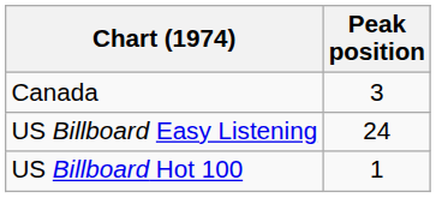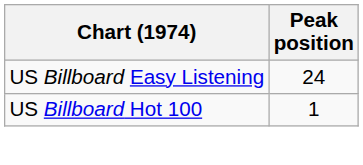 <table class="wikitable sortable">
 <tr>
 <th>Chart (1974)</th>
 <th>Peak<br>position</th>
-</tr>
-<tr>
-<td>Canada</td>
-<td align="center">3</td>
 </tr>
 <tr>
 <td align="left">US <em>Billboard</em> <a href='#'>Easy Listening</a></td>
 <td align="center">24</td>
 </tr>
 <tr>
 <td align="left">US <a href='#'><em>Billboard</em> Hot 100</a></td>
 <td align="center">1</td>
 </tr>
 </table>
